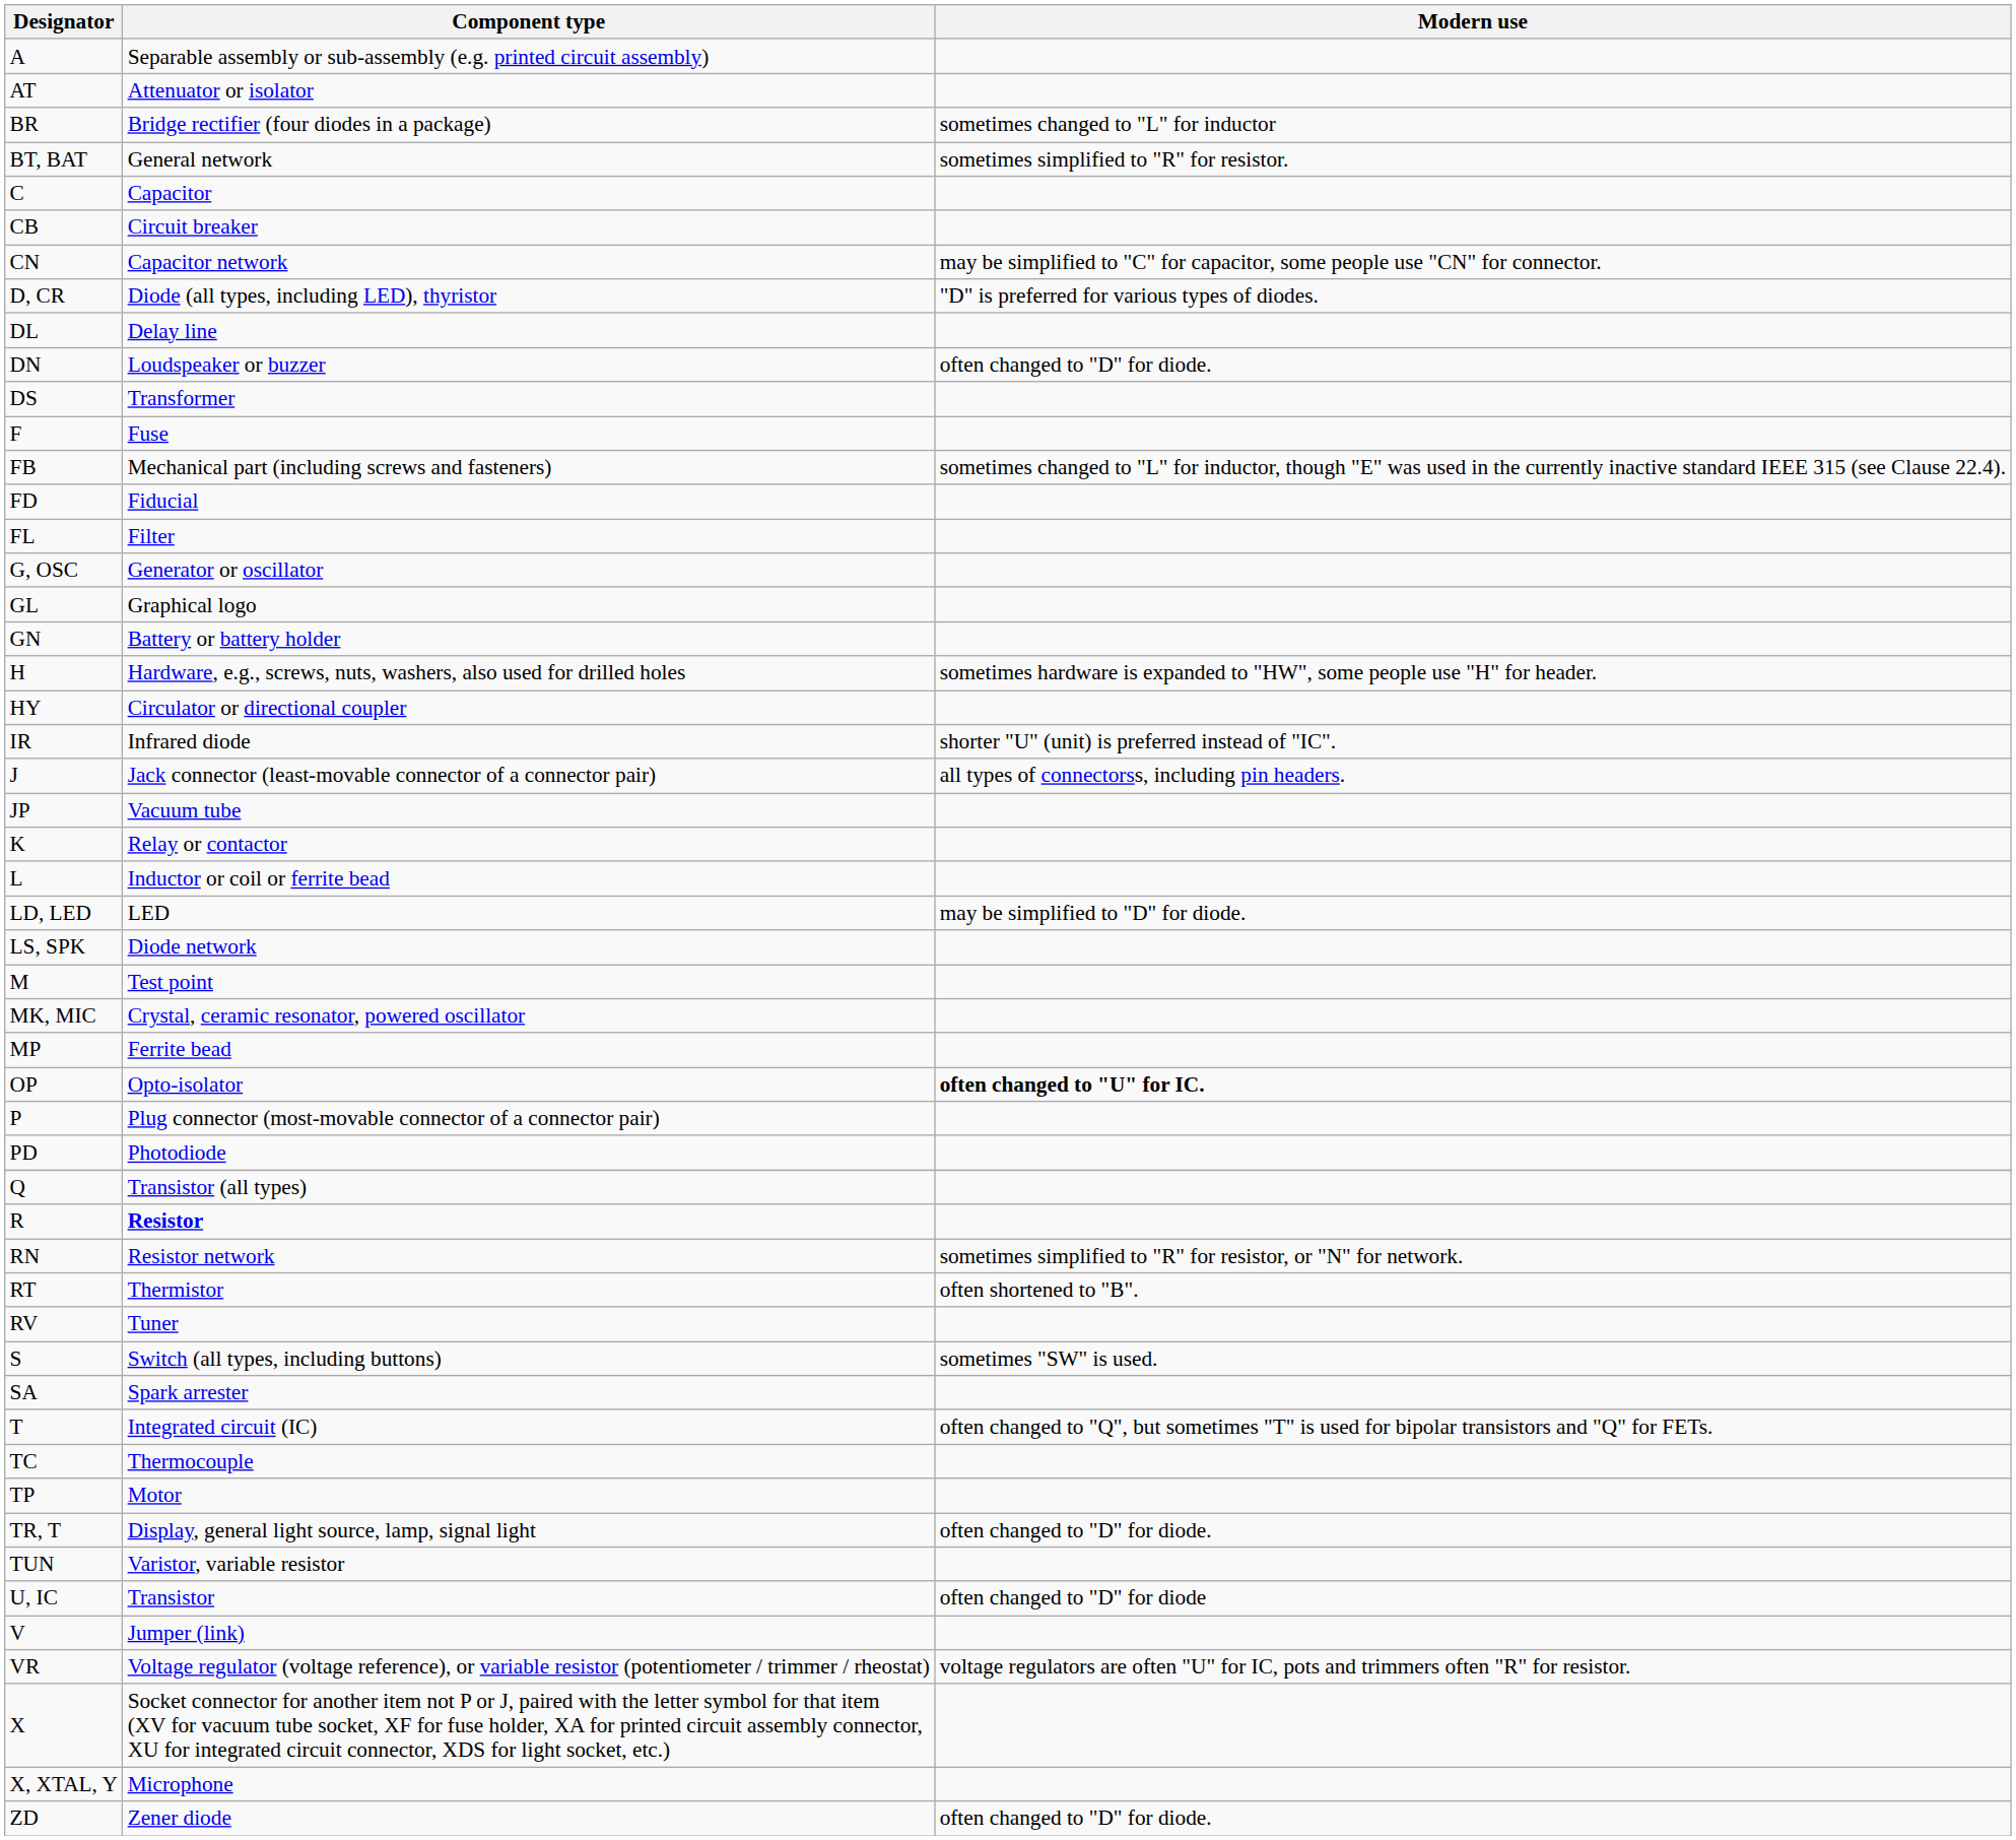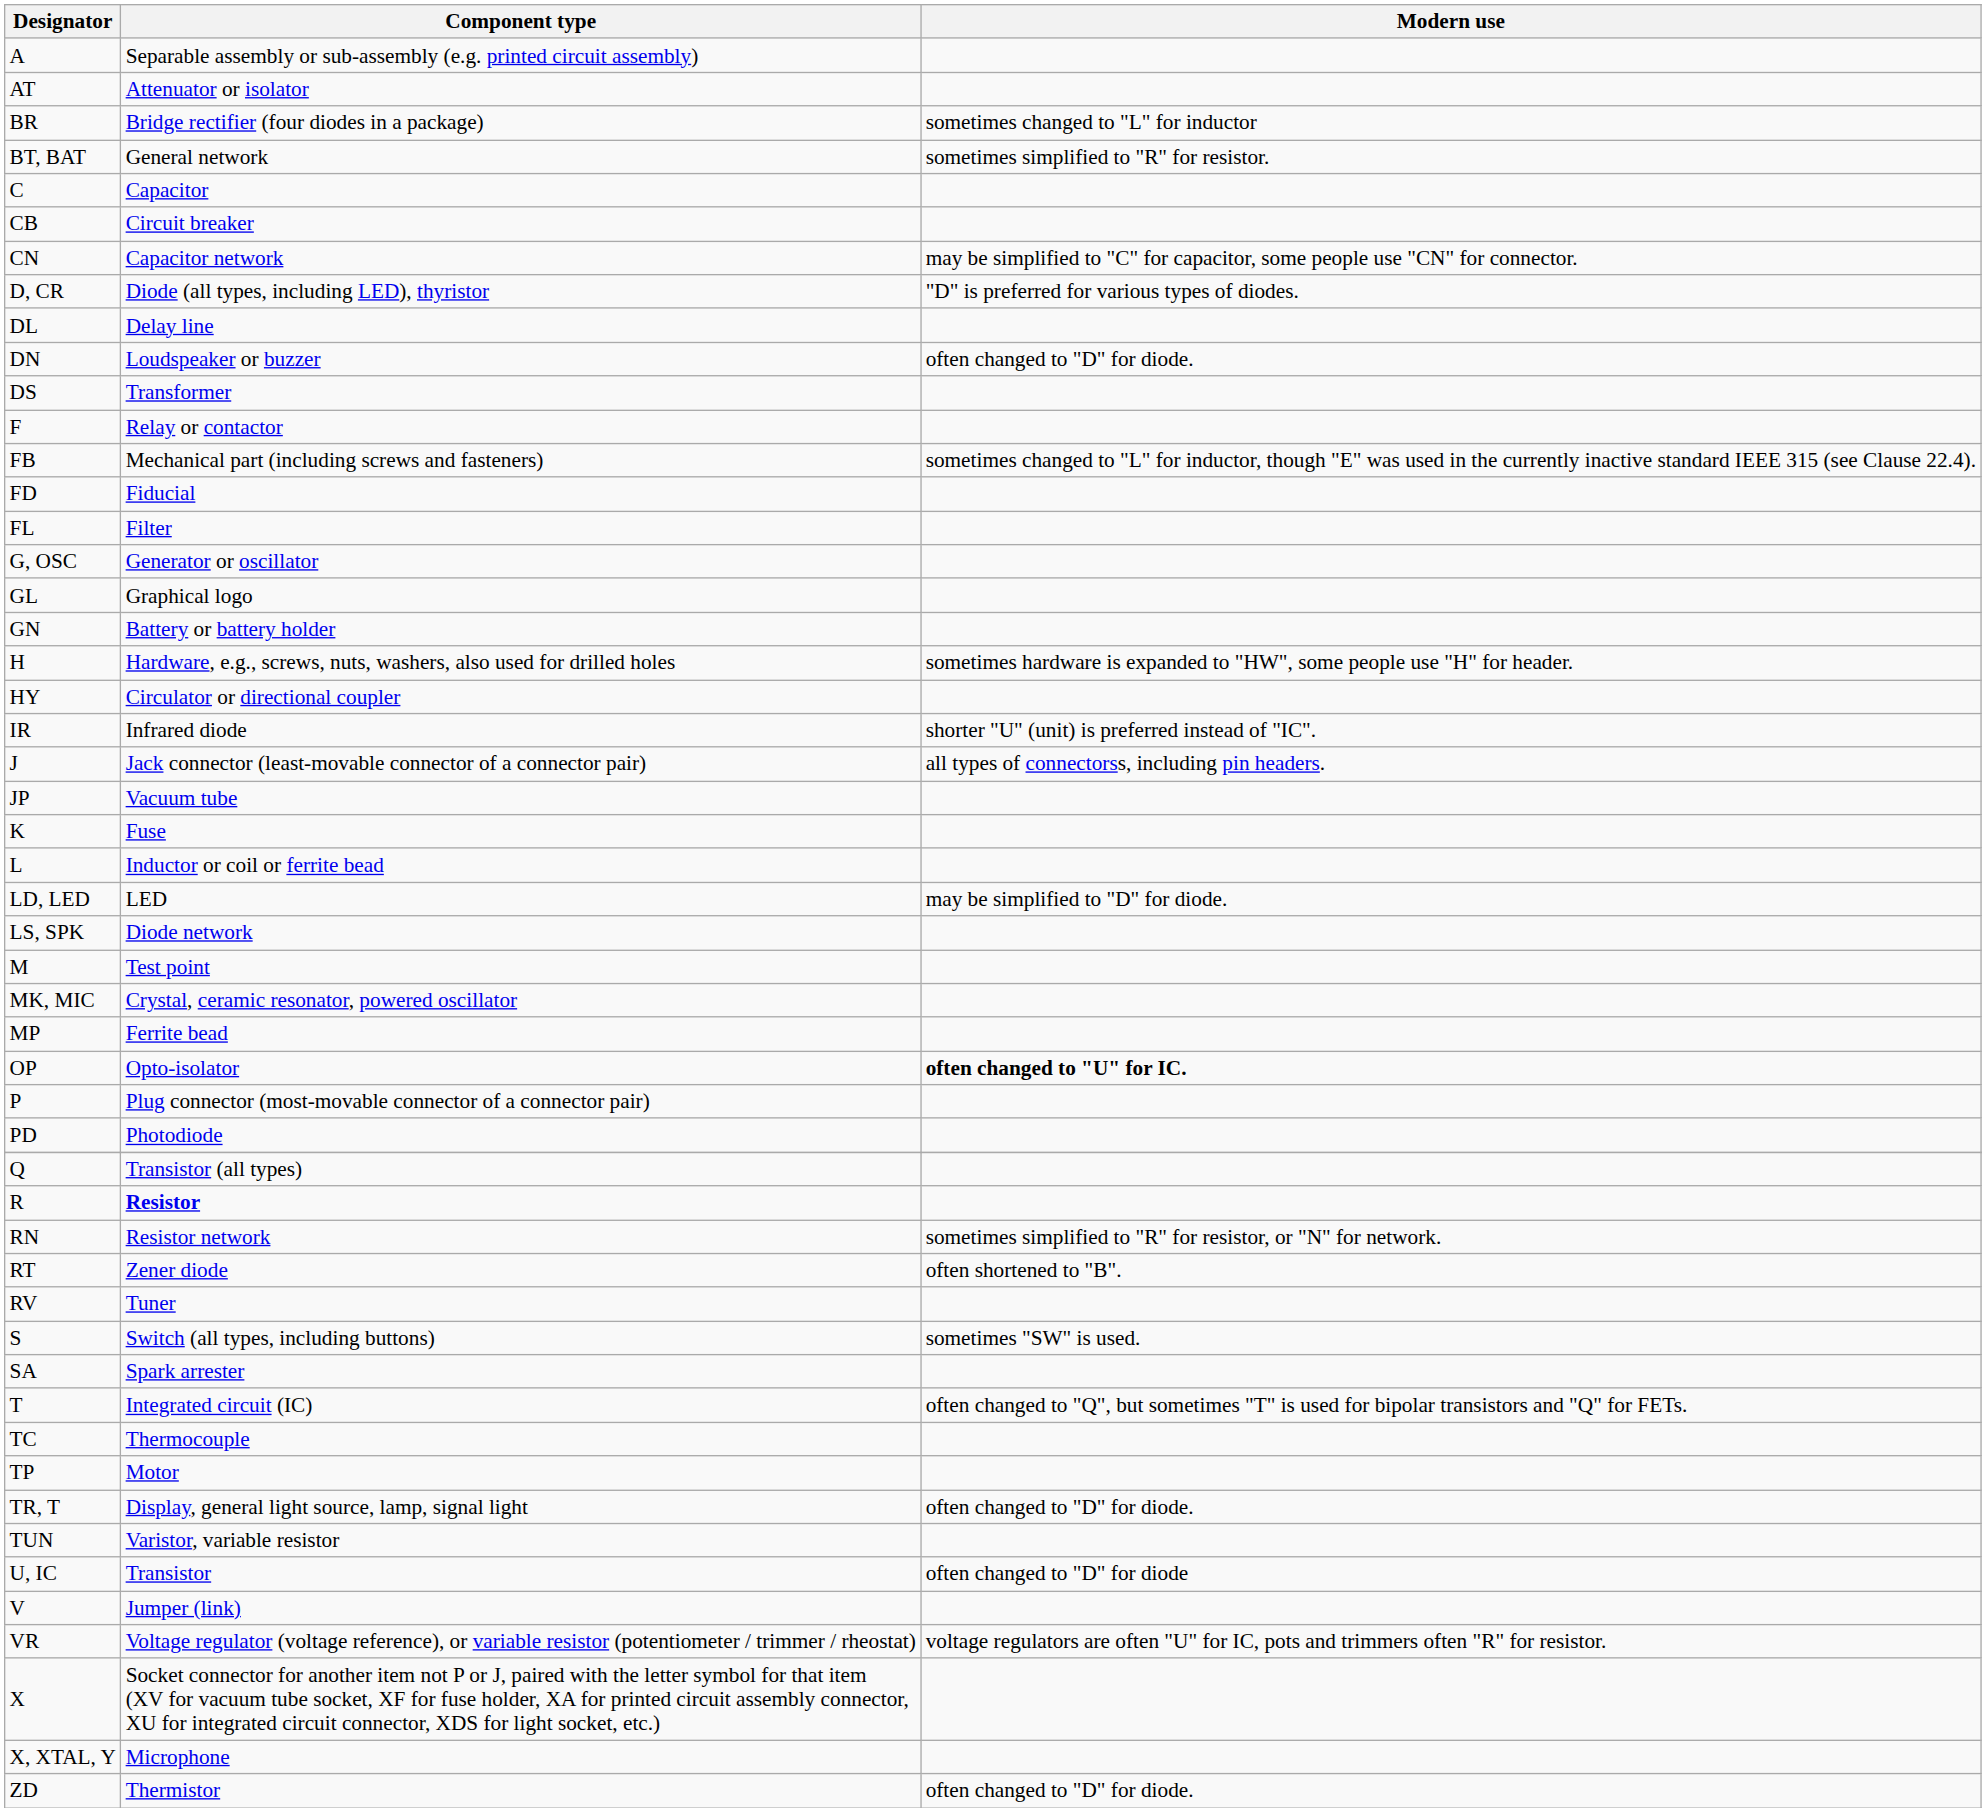 <table class="wikitable">
 <tr>
 <th>Designator</th>
 <th>Component type</th>
 <th>Modern use</th>
 </tr>
 <tr>
 <td>A</td>
 <td>Separable assembly or sub-assembly (e.g. <a href='#'>printed circuit assembly</a>)</td>
 <td></td>
 </tr>
 <tr>
 <td>AT</td>
 <td><a href='#'>Attenuator</a> or <a href='#'>isolator</a></td>
 <td></td>
 </tr>
 <tr>
 <td>BR</td>
 <td><a href='#'>Bridge rectifier</a> (four diodes in a package)</td>
 <td>sometimes changed to "L" for inductor</td>
 </tr>
 <tr>
 <td>BT, BAT</td>
 <td>General network</td>
 <td>sometimes simplified to "R" for resistor.</td>
 </tr>
 <tr>
 <td>C</td>
 <td><a href='#'>Capacitor</a></td>
 <td></td>
 </tr>
 <tr>
 <td>CB</td>
 <td><a href='#'>Circuit breaker</a></td>
 <td></td>
 </tr>
 <tr>
 <td>CN</td>
 <td><a href='#'>Capacitor network</a></td>
 <td>may be simplified to "C" for capacitor, some people use "CN" for connector.</td>
 </tr>
 <tr>
 <td>D, CR</td>
 <td><a href='#'>Diode</a> (all types, including <a href='#'>LED</a>), <a href='#'>thyristor</a></td>
 <td>"D" is preferred for various types of diodes.</td>
 </tr>
 <tr>
 <td>DL</td>
 <td><a href='#'>Delay line</a></td>
 <td></td>
 </tr>
 <tr>
 <td>DN</td>
 <td><a href='#'>Loudspeaker</a> or <a href='#'>buzzer</a></td>
 <td>often changed to "D" for diode.</td>
 </tr>
 <tr>
 <td>DS</td>
 <td><a href='#'>Transformer</a></td>
 <td></td>
 </tr>
 <tr>
 <td>F</td>
-<td><a href='#'>Fuse</a></td>
+<td><a href='#'>Relay</a> or <a href='#'>contactor</a></td>
 <td></td>
 </tr>
 <tr>
 <td>FB</td>
 <td>Mechanical part (including screws and fasteners)</td>
 <td>sometimes changed to "L" for inductor, though "E" was used in the currently inactive standard IEEE 315 (see Clause 22.4).</td>
 </tr>
 <tr>
 <td>FD</td>
 <td><a href='#'>Fiducial</a></td>
 <td></td>
 </tr>
 <tr>
 <td>FL</td>
 <td><a href='#'>Filter</a></td>
 <td></td>
 </tr>
 <tr>
 <td>G, OSC</td>
 <td><a href='#'>Generator</a> or <a href='#'>oscillator</a></td>
 <td></td>
 </tr>
 <tr>
 <td>GL</td>
 <td>Graphical logo</td>
 <td></td>
 </tr>
 <tr>
 <td>GN</td>
 <td><a href='#'>Battery</a> or <a href='#'>battery holder</a></td>
 <td></td>
 </tr>
 <tr>
 <td>H</td>
 <td><a href='#'>Hardware</a>, e.g., screws, nuts, washers, also used for drilled holes</td>
 <td>sometimes hardware is expanded to "HW", some people use "H" for header.</td>
 </tr>
 <tr>
 <td>HY</td>
 <td><a href='#'>Circulator</a> or <a href='#'>directional coupler</a></td>
 <td></td>
 </tr>
 <tr>
 <td>IR</td>
 <td>Infrared diode</td>
 <td>shorter "U" (unit) is preferred instead of "IC".</td>
 </tr>
 <tr>
 <td>J</td>
 <td><a href='#'>Jack</a> connector (least-movable connector of a connector pair)</td>
 <td>all types of <a href='#'>connectors</a>s, including <a href='#'>pin headers</a>.</td>
 </tr>
 <tr>
 <td>JP</td>
 <td><a href='#'>Vacuum tube</a></td>
 <td></td>
 </tr>
 <tr>
 <td>K</td>
-<td><a href='#'>Relay</a> or <a href='#'>contactor</a></td>
+<td><a href='#'>Fuse</a></td>
 <td></td>
 </tr>
 <tr>
 <td>L</td>
 <td><a href='#'>Inductor</a> or coil or <a href='#'>ferrite bead</a></td>
 <td></td>
 </tr>
 <tr>
 <td>LD, LED</td>
 <td>LED</td>
 <td>may be simplified to "D" for diode.</td>
 </tr>
 <tr>
 <td>LS, SPK</td>
 <td><a href='#'>Diode network</a></td>
 <td></td>
 </tr>
 <tr>
 <td>M</td>
 <td><a href='#'>Test point</a></td>
 <td></td>
 </tr>
 <tr>
 <td>MK, MIC</td>
 <td><a href='#'>Crystal</a>, <a href='#'>ceramic resonator</a>, <a href='#'>powered oscillator</a></td>
 <td></td>
 </tr>
 <tr>
 <td>MP</td>
 <td><a href='#'>Ferrite bead</a></td>
 <td></td>
 </tr>
 <tr>
 <td>OP</td>
 <td><a href='#'>Opto-isolator</a></td>
 <td><strong>often changed to "U" for IC.</strong></td>
 </tr>
 <tr>
 <td>P</td>
 <td><a href='#'>Plug</a> connector (most-movable connector of a connector pair)</td>
 <td></td>
 </tr>
 <tr>
 <td>PD</td>
 <td><a href='#'>Photodiode</a></td>
 <td></td>
 </tr>
 <tr>
 </tr>
 <tr | PS || >
 </tr>
 <tr>
 <td>Q</td>
 <td><a href='#'>Transistor</a> (all types)</td>
 <td></td>
 </tr>
 <tr>
 <td>R</td>
 <td><strong><a href='#'>Resistor</a></strong></td>
 <td></td>
 </tr>
 <tr>
 <td>RN</td>
 <td><a href='#'>Resistor network</a></td>
 <td>sometimes simplified to "R" for resistor, or "N" for network.</td>
 </tr>
 <tr>
 <td>RT</td>
-<td><a href='#'>Thermistor</a></td>
+<td><a href='#'>Zener diode</a></td>
 <td>often shortened to "B".</td>
 </tr>
 <tr>
 <td>RV</td>
 <td><a href='#'>Tuner</a></td>
 <td></td>
 </tr>
 <tr>
 <td>S</td>
 <td><a href='#'>Switch</a> (all types, including buttons)</td>
 <td>sometimes "SW" is used.</td>
 </tr>
 <tr>
 <td>SA</td>
 <td><a href='#'>Spark arrester</a></td>
 <td></td>
 </tr>
 <tr>
 <td>T</td>
 <td><a href='#'>Integrated circuit</a> (IC)</td>
 <td>often changed to "Q", but sometimes "T" is used for bipolar transistors and "Q" for FETs.</td>
 </tr>
 <tr>
 <td>TC</td>
 <td><a href='#'>Thermocouple</a></td>
 <td></td>
 </tr>
 <tr>
 <td>TP</td>
 <td><a href='#'>Motor</a></td>
 <td></td>
 </tr>
 <tr>
 <td>TR, T</td>
 <td><a href='#'>Display</a>, general light source, lamp, signal light</td>
 <td>often changed to "D" for diode.</td>
 </tr>
 <tr>
 <td>TUN</td>
 <td><a href='#'>Varistor</a>, variable resistor</td>
 <td></td>
 </tr>
 <tr>
 <td>U, IC</td>
 <td><a href='#'>Transistor</a></td>
 <td>often changed to "D" for diode</td>
 </tr>
 <tr>
 <td>V</td>
 <td><a href='#'>Jumper (link)</a></td>
 <td></td>
 </tr>
 <tr>
 <td>VR</td>
 <td><a href='#'>Voltage regulator</a> (voltage reference), or <a href='#'>variable resistor</a> (potentiometer / trimmer / rheostat)</td>
 <td>voltage regulators are often "U" for IC, pots and trimmers often "R" for resistor.</td>
 </tr>
 <tr>
 <td>X</td>
 <td>Socket connector for another item not P or J, paired with the letter symbol for that item<br>(XV for vacuum tube socket, XF for fuse holder, XA for printed circuit assembly connector,<br>XU for integrated circuit connector, XDS for light socket, etc.)</td>
 <td></td>
 </tr>
 <tr>
 <td>X, XTAL, Y</td>
 <td><a href='#'>Microphone</a></td>
 <td></td>
 </tr>
 <tr>
 <td>ZD</td>
-<td><a href='#'>Zener diode</a></td>
+<td><a href='#'>Thermistor</a></td>
 <td>often changed to "D" for diode.</td>
 </tr>
 </table>
